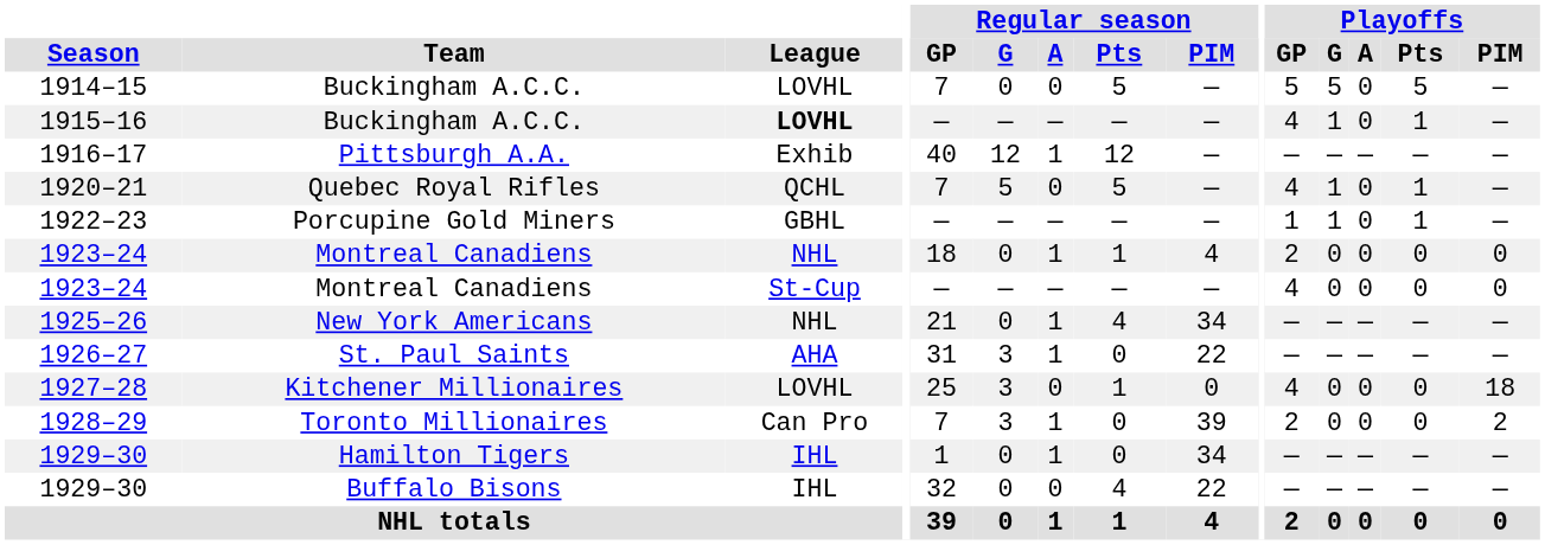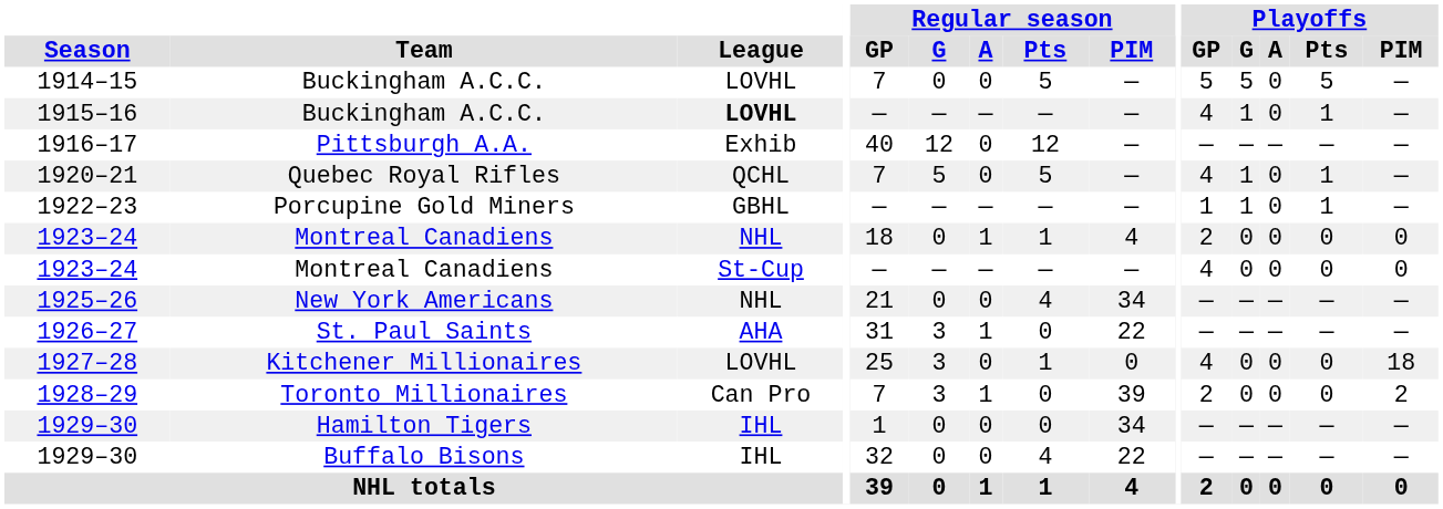 <table border="0" cellpadding="1" cellspacing="0" style="text-align:center; width:60em">
 <tr bgcolor="#e0e0e0">
 <th colspan="3" bgcolor="#ffffff"></th>
 <th rowspan="100" bgcolor="#ffffff"></th>
 <th colspan="5"><a href='#'>Regular season</a></th>
 <th rowspan="100" bgcolor="#ffffff"></th>
 <th colspan="5"><a href='#'>Playoffs</a></th>
 </tr>
 <tr bgcolor="#e0e0e0">
 <th><a href='#'>Season</a></th>
 <th>Team</th>
 <th>League</th>
 <th>GP</th>
 <th><a href='#'>G</a></th>
 <th><a href='#'>A</a></th>
 <th><a href='#'>Pts</a></th>
 <th><a href='#'>PIM</a></th>
 <th>GP</th>
 <th>G</th>
 <th>A</th>
 <th>Pts</th>
 <th>PIM</th>
 </tr>
 <tr>
 <td>1914–15</td>
 <td>Buckingham A.C.C.</td>
 <td>LOVHL</td>
 <td>7</td>
 <td>0</td>
 <td>0</td>
 <td>5</td>
 <td>—</td>
 <td>5</td>
 <td>5</td>
 <td>0</td>
 <td>5</td>
 <td>—</td>
 </tr>
 <tr bgcolor="#f0f0f0">
 <td>1915–16</td>
 <td>Buckingham A.C.C.</td>
 <td><strong>LOVHL</strong></td>
 <td>—</td>
 <td>—</td>
 <td>—</td>
 <td>—</td>
 <td>—</td>
 <td>4</td>
 <td>1</td>
 <td>0</td>
 <td>1</td>
 <td>—</td>
 </tr>
 <tr>
 <td>1916–17</td>
 <td><a href='#'>Pittsburgh A.A.</a></td>
 <td>Exhib</td>
 <td>40</td>
 <td>12</td>
-<td>1</td>
+<td>0</td>
 <td>12</td>
 <td>—</td>
 <td>—</td>
 <td>—</td>
 <td>—</td>
 <td>—</td>
 <td>—</td>
 </tr>
 <tr bgcolor="#f0f0f0">
 <td>1920–21</td>
 <td>Quebec Royal Rifles</td>
 <td>QCHL</td>
 <td>7</td>
 <td>5</td>
 <td>0</td>
 <td>5</td>
 <td>—</td>
 <td>4</td>
 <td>1</td>
 <td>0</td>
 <td>1</td>
 <td>—</td>
 </tr>
 <tr>
 <td>1922–23</td>
 <td>Porcupine Gold Miners</td>
 <td>GBHL</td>
 <td>—</td>
 <td>—</td>
 <td>—</td>
 <td>—</td>
 <td>—</td>
 <td>1</td>
 <td>1</td>
 <td>0</td>
 <td>1</td>
 <td>—</td>
 </tr>
 <tr bgcolor="#f0f0f0">
 <td><a href='#'>1923–24</a></td>
 <td><a href='#'>Montreal Canadiens</a></td>
 <td><a href='#'>NHL</a></td>
 <td>18</td>
 <td>0</td>
 <td>1</td>
 <td>1</td>
 <td>4</td>
 <td>2</td>
 <td>0</td>
 <td>0</td>
 <td>0</td>
 <td>0</td>
 </tr>
 <tr>
 <td><a href='#'>1923–24</a></td>
 <td>Montreal Canadiens</td>
 <td><a href='#'>St-Cup</a></td>
 <td>—</td>
 <td>—</td>
 <td>—</td>
 <td>—</td>
 <td>—</td>
 <td>4</td>
 <td>0</td>
 <td>0</td>
 <td>0</td>
 <td>0</td>
 </tr>
 <tr bgcolor="#f0f0f0">
 <td><a href='#'>1925–26</a></td>
 <td><a href='#'>New York Americans</a></td>
 <td>NHL</td>
 <td>21</td>
 <td>0</td>
-<td>1</td>
+<td>0</td>
 <td>4</td>
 <td>34</td>
 <td>—</td>
 <td>—</td>
 <td>—</td>
 <td>—</td>
 <td>—</td>
 </tr>
 <tr>
 <td><a href='#'>1926–27</a></td>
 <td><a href='#'>St. Paul Saints</a></td>
 <td><a href='#'>AHA</a></td>
 <td>31</td>
 <td>3</td>
 <td>1</td>
 <td>0</td>
 <td>22</td>
 <td>—</td>
 <td>—</td>
 <td>—</td>
 <td>—</td>
 <td>—</td>
 </tr>
 <tr bgcolor="#f0f0f0">
 <td><a href='#'>1927–28</a></td>
 <td><a href='#'>Kitchener Millionaires</a></td>
 <td>LOVHL</td>
 <td>25</td>
 <td>3</td>
 <td>0</td>
 <td>1</td>
 <td>0</td>
 <td>4</td>
 <td>0</td>
 <td>0</td>
 <td>0</td>
 <td>18</td>
 </tr>
 <tr>
 <td><a href='#'>1928–29</a></td>
 <td><a href='#'>Toronto Millionaires</a></td>
 <td>Can Pro</td>
 <td>7</td>
 <td>3</td>
 <td>1</td>
 <td>0</td>
 <td>39</td>
 <td>2</td>
 <td>0</td>
 <td>0</td>
 <td>0</td>
 <td>2</td>
 </tr>
 <tr bgcolor="#f0f0f0">
 <td><a href='#'>1929–30</a></td>
 <td><a href='#'>Hamilton Tigers</a></td>
 <td><a href='#'>IHL</a></td>
 <td>1</td>
 <td>0</td>
-<td>1</td>
+<td>0</td>
 <td>0</td>
 <td>34</td>
 <td>—</td>
 <td>—</td>
 <td>—</td>
 <td>—</td>
 <td>—</td>
 </tr>
 <tr>
 <td>1929–30</td>
 <td><a href='#'>Buffalo Bisons</a></td>
 <td>IHL</td>
 <td>32</td>
 <td>0</td>
 <td>0</td>
 <td>4</td>
 <td>22</td>
 <td>—</td>
 <td>—</td>
 <td>—</td>
 <td>—</td>
 <td>—</td>
 </tr>
 <tr bgcolor="#e0e0e0">
 <th colspan="3">NHL totals</th>
 <th>39</th>
 <th>0</th>
 <th>1</th>
 <th>1</th>
 <th>4</th>
 <th>2</th>
 <th>0</th>
 <th>0</th>
 <th>0</th>
 <th>0</th>
 </tr>
 </table>
